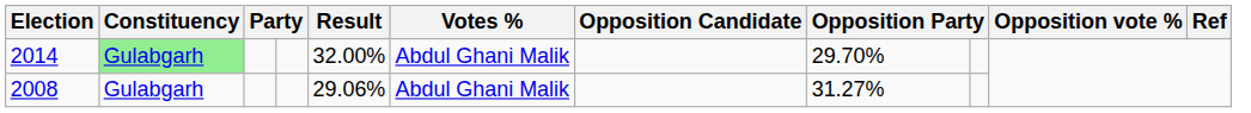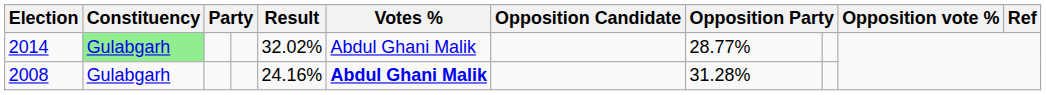 <table class="wikitable sortable">
 <tr>
 <th>Election</th>
 <th>Constituency</th>
 <th colspan="2">Party</th>
 <th>Result</th>
 <th>Votes %</th>
 <th>Opposition Candidate</th>
 <th colspan="2">Opposition Party</th>
 <th>Opposition vote %</th>
 <th>Ref</th>
 </tr>
 <tr>
 <td><a href='#'>2014</a></td>
 <td style="background: lightgreen;"><a href='#'>Gulabgarh</a></td>
 <td></td>
 <td></td>
-<td>32.00%</td>
+<td>32.02%</td>
 <td><a href='#'>Abdul Ghani Malik</a></td>
 <td></td>
-<td>29.70%</td>
+<td>28.77%</td>
 <td></td>
 </tr>
 <tr>
 <td><a href='#'>2008</a></td>
 <td><a href='#'>Gulabgarh</a></td>
 <td></td>
 <td></td>
-<td>29.06%</td>
-<td><a href='#'>Abdul Ghani Malik</a></td>
+<td>24.16%</td>
+<td><strong><a href='#'>Abdul Ghani Malik</a></strong></td>
 <td></td>
-<td>31.27%</td>
+<td>31.28%</td>
 <td></td>
 </tr>
 </table>
